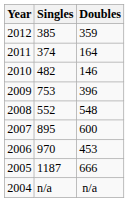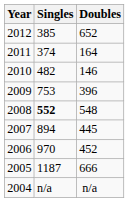 <table class="wikitable">
 <tr>
 <th>Year</th>
 <th>Singles</th>
 <th>Doubles</th>
 </tr>
 <tr>
 <td>2012</td>
 <td>385</td>
-<td>359</td>
+<td>652</td>
 </tr>
 <tr>
 <td>2011</td>
 <td>374</td>
 <td>164</td>
 </tr>
 <tr>
 <td>2010</td>
 <td>482</td>
 <td>146</td>
 </tr>
 <tr>
 <td>2009</td>
 <td>753</td>
 <td>396</td>
 </tr>
 <tr>
 <td>2008</td>
-<td>552</td>
+<td><strong>552</strong></td>
 <td>548</td>
 </tr>
 <tr>
 <td>2007</td>
-<td>895</td>
-<td>600</td>
+<td>894</td>
+<td>445</td>
 </tr>
 <tr>
 <td>2006</td>
 <td>970</td>
-<td>453</td>
+<td>452</td>
 </tr>
 <tr>
 <td>2005</td>
 <td>1187</td>
 <td>666</td>
 </tr>
 <tr>
 <td>2004</td>
 <td>n/a</td>
 <td> n/a</td>
 </tr>
 </table>
